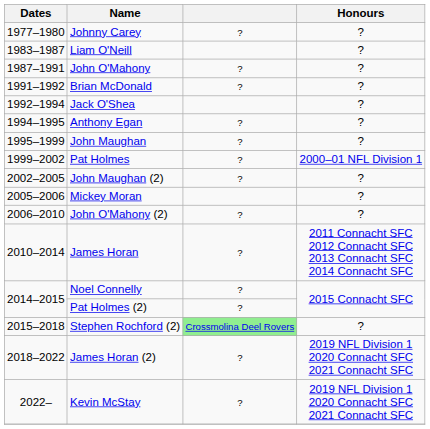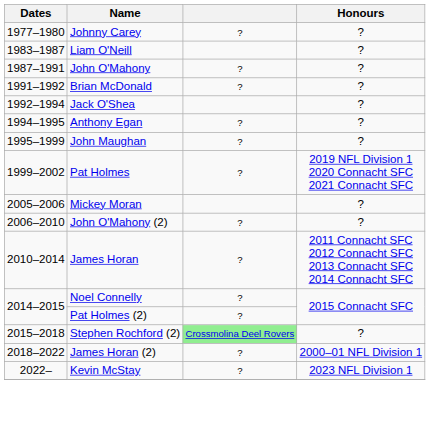 <table class="wikitable sortable" style="text-align: center;">
 <tr>
 <th>Dates</th>
 <th>Name</th>
 <th></th>
 <th class="unsortable">Honours</th>
 </tr>
 <tr>
 <td>1977–1980</td>
 <td style="text-align: left;"><a href='#'>Johnny Carey</a></td>
 <td><small>?</small></td>
 <td>?</td>
 </tr>
 <tr>
 <td>1983–1987</td>
 <td style="text-align: left;"><a href='#'>Liam O'Neill</a></td>
 <td><small></small></td>
 <td>?</td>
 </tr>
 <tr>
 <td>1987–1991</td>
 <td style="text-align: left;"><a href='#'>John O'Mahony</a></td>
 <td><small>?</small></td>
 <td>?</td>
 </tr>
 <tr>
 <td>1991–1992</td>
 <td style="text-align: left;"><a href='#'>Brian McDonald</a></td>
 <td><small>?</small></td>
 <td>?</td>
 </tr>
 <tr>
 <td>1992–1994</td>
 <td style="text-align: left;"><a href='#'>Jack O'Shea</a></td>
 <td><small></small></td>
 <td>?</td>
 </tr>
 <tr>
 <td>1994–1995</td>
 <td style="text-align: left;"><a href='#'>Anthony Egan</a></td>
 <td><small>?</small></td>
 <td>?</td>
 </tr>
 <tr>
 <td>1995–1999</td>
 <td style="text-align: left;"><a href='#'>John Maughan</a></td>
 <td><small>?</small></td>
 <td>?</td>
 </tr>
 <tr>
 <td>1999–2002</td>
 <td style="text-align: left;"><a href='#'>Pat Holmes</a></td>
 <td><small>?</small></td>
-<td><a href='#'>2000–01 NFL Division 1</a></td>
-</tr>
-<tr>
-<td>2002–2005</td>
-<td style="text-align: left;"><a href='#'>John Maughan</a> (2)</td>
-<td><small>?</small></td>
-<td>?</td>
+<td><a href='#'>2019 NFL Division 1</a><br><a href='#'>2020 Connacht SFC</a><br><a href='#'>2021 Connacht SFC</a></td>
 </tr>
 <tr>
 <td>2005–2006</td>
 <td style="text-align: left;"><a href='#'>Mickey Moran</a></td>
 <td><small></small></td>
 <td>?</td>
 </tr>
 <tr>
 <td>2006–2010</td>
 <td style="text-align: left;"><a href='#'>John O'Mahony</a> (2)</td>
 <td><small>?</small></td>
 <td>?</td>
 </tr>
 <tr>
 <td>2010–2014</td>
 <td style="text-align: left;"><a href='#'>James Horan</a></td>
 <td><small>?</small></td>
 <td><a href='#'>2011 Connacht SFC</a><br><a href='#'>2012 Connacht SFC</a><br><a href='#'>2013 Connacht SFC</a><br><a href='#'>2014 Connacht SFC</a></td>
 </tr>
 <tr>
 <td rowspan="2">2014–2015</td>
 <td style="text-align: left;"><a href='#'>Noel Connelly</a></td>
 <td><small>?</small></td>
 <td rowspan="2"><a href='#'>2015 Connacht SFC</a></td>
 </tr>
 <tr>
 <td style="text-align: left;"><a href='#'>Pat Holmes</a> (2)</td>
 <td><small>?</small></td>
 </tr>
 <tr>
 <td>2015–2018</td>
 <td style="text-align: left;"><a href='#'>Stephen Rochford</a> (2)</td>
 <td style="background: lightgreen;"><small><a href='#'>Crossmolina Deel Rovers</a></small></td>
 <td>?</td>
 </tr>
 <tr>
 <td>2018–2022</td>
 <td style="text-align: left;"><a href='#'>James Horan</a> (2)</td>
 <td><small>?</small></td>
-<td><a href='#'>2019 NFL Division 1</a><br><a href='#'>2020 Connacht SFC</a><br><a href='#'>2021 Connacht SFC</a></td>
+<td><a href='#'>2000–01 NFL Division 1</a></td>
 </tr>
 <tr>
 <td>2022–</td>
 <td style="text-align: left;"><a href='#'>Kevin McStay</a></td>
 <td><small>?</small></td>
-<td><a href='#'>2019 NFL Division 1</a><br><a href='#'>2020 Connacht SFC</a><br><a href='#'>2021 Connacht SFC</a></td>
+<td><a href='#'>2023 NFL Division 1</a></td>
 </tr>
 <tr>
 </tr>
 </table>
